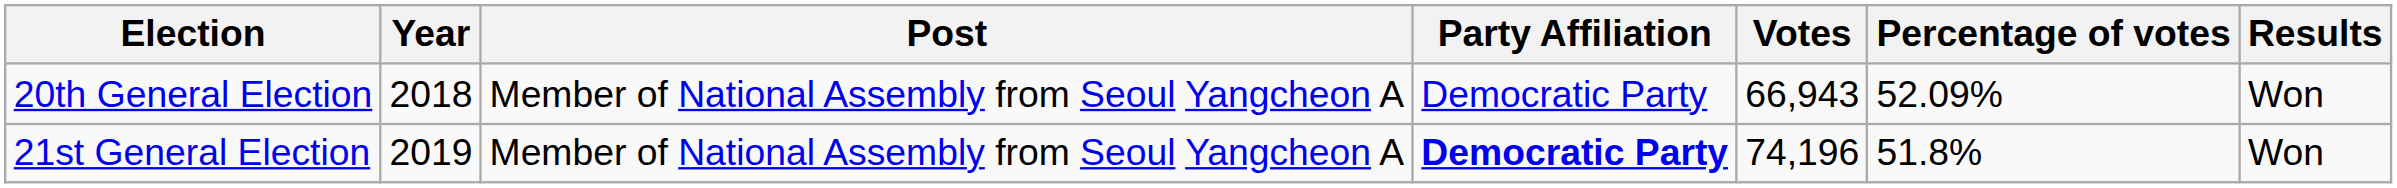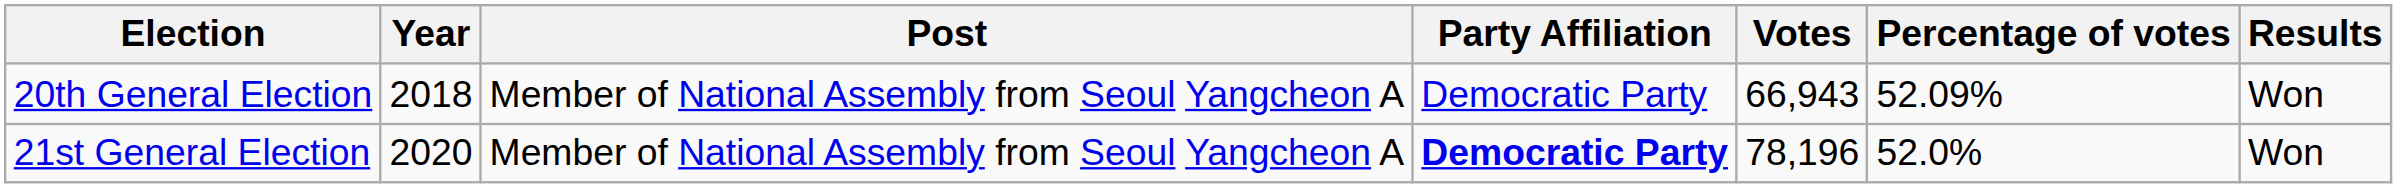 <table class="wikitable">
 <tr>
 <th>Election</th>
 <th>Year</th>
 <th>Post</th>
 <th>Party Affiliation</th>
 <th>Votes</th>
 <th>Percentage of votes</th>
 <th>Results</th>
 </tr>
 <tr>
 <td><a href='#'>20th General Election</a></td>
 <td>2018</td>
 <td>Member of <a href='#'>National Assembly</a> from <a href='#'>Seoul</a> <a href='#'>Yangcheon</a> A</td>
 <td><a href='#'>Democratic Party</a></td>
 <td>66,943</td>
 <td>52.09%</td>
 <td>Won</td>
 </tr>
 <tr>
 <td><a href='#'>21st General Election</a></td>
-<td>2019</td>
+<td>2020</td>
 <td>Member of <a href='#'>National Assembly</a> from <a href='#'>Seoul</a> <a href='#'>Yangcheon</a> A</td>
 <td><strong><a href='#'>Democratic Party</a></strong></td>
-<td>74,196</td>
-<td>51.8%</td>
+<td>78,196</td>
+<td>52.0%</td>
 <td>Won</td>
 </tr>
 </table>
